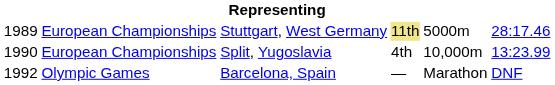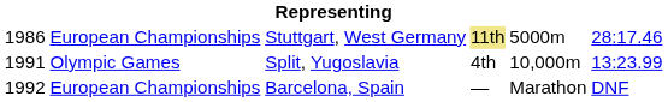 <table>
 <tr>
 <th colspan="6">Representing </th>
 </tr>
 <tr>
-<td>1989</td>
+<td>1986</td>
 <td><a href='#'>European Championships</a></td>
 <td><a href='#'>Stuttgart</a>, <a href='#'>West Germany</a></td>
 <td style="background: khaki;">11th</td>
 <td>5000m</td>
 <td><a href='#'>28:17.46</a></td>
 </tr>
 <tr>
-<td>1990</td>
-<td><a href='#'>European Championships</a></td>
+<td>1991</td>
+<td><a href='#'>Olympic Games</a></td>
 <td><a href='#'>Split</a>, <a href='#'>Yugoslavia</a></td>
 <td>4th</td>
 <td>10,000m</td>
 <td><a href='#'>13:23.99</a></td>
 </tr>
 <tr>
 <td>1992</td>
-<td><a href='#'>Olympic Games</a></td>
+<td><a href='#'>European Championships</a></td>
 <td><a href='#'>Barcelona, Spain</a></td>
 <td>—</td>
 <td>Marathon</td>
 <td><a href='#'>DNF</a></td>
 </tr>
 </table>
